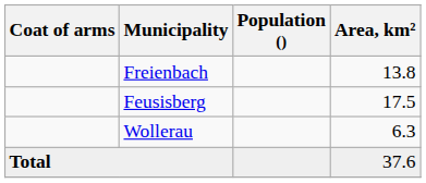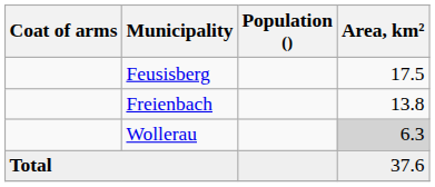 <table class="wikitable">
 <tr>
 <th>Coat of arms</th>
 <th>Municipality</th>
 <th>Population<br><small>()</small></th>
 <th>Area, km²</th>
 </tr>
 <tr>
 <td align="center"></td>
+<td><a href='#'>Feusisberg</a></td>
+<td align="center"></td>
+<td align="right">17.5</td>
+</tr>
+<tr>
+<td align="center"></td>
 <td><a href='#'>Freienbach</a></td>
 <td align="center"></td>
 <td align="right">13.8</td>
 </tr>
 <tr>
 <td align="center"></td>
-<td><a href='#'>Feusisberg</a></td>
-<td align="center"></td>
-<td align="right">17.5</td>
-</tr>
-<tr>
-<td align="center"></td>
 <td><a href='#'>Wollerau</a></td>
 <td align="center"></td>
-<td align="right">6.3</td>
+<td align="right" style="background: lightgrey;">6.3</td>
 </tr>
 <tr style="background-color:#EFEFEF;">
 <td colspan="2"><strong>Total</strong></td>
 <td align="center"></td>
 <td align="right">37.6</td>
 </tr>
 <tr>
 </tr>
 </table>
